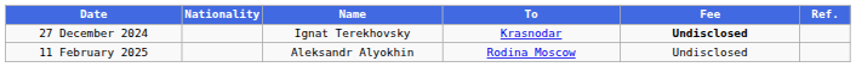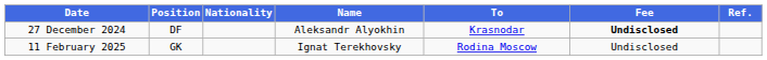 <table class="wikitable"  style="text-align:center; font-size:90%; ">
 <tr>
 <th style="background:#4169E1; color:white; width:200px;">Date</th>
+<th style="background:#4169E1; color:white; width:50px;">Position</th>
 <th style="background:#4169E1; color:white; width:50px;">Nationality</th>
 <th style="background:#4169E1; color:white; width:200px;">Name</th>
 <th style="background:#4169E1; color:white; width:200px;">To</th>
 <th style="background:#4169E1; color:white; width:200px;">Fee</th>
 <th style="background:#4169E1; color:white; width:50px;">Ref.</th>
 </tr>
 <tr>
 <td>27 December 2024</td>
+<td>DF</td>
 <td></td>
-<td>Ignat Terekhovsky</td>
+<td>Aleksandr Alyokhin</td>
 <td><a href='#'>Krasnodar</a></td>
 <td><strong>Undisclosed</strong></td>
 <td></td>
 </tr>
 <tr>
 <td>11 February 2025</td>
+<td>GK</td>
 <td></td>
-<td>Aleksandr Alyokhin</td>
+<td>Ignat Terekhovsky</td>
 <td><a href='#'>Rodina Moscow</a></td>
 <td>Undisclosed</td>
 <td></td>
 </tr>
 </table>
